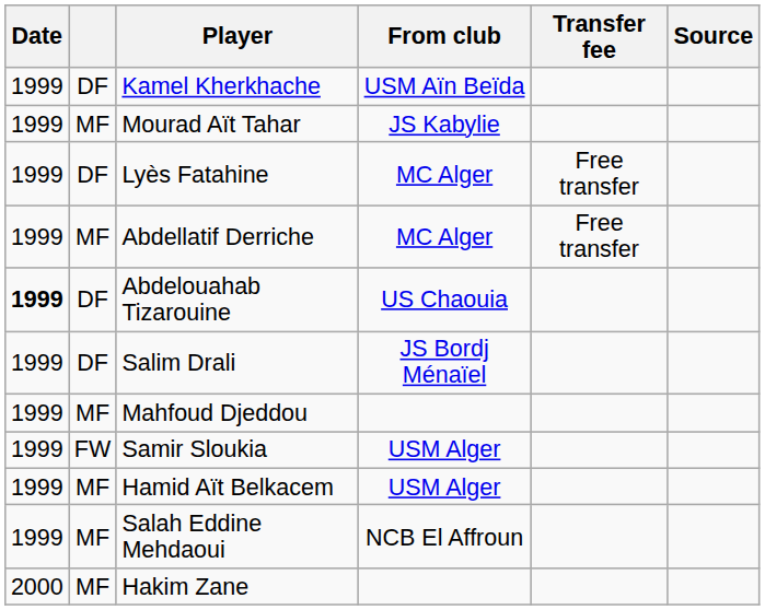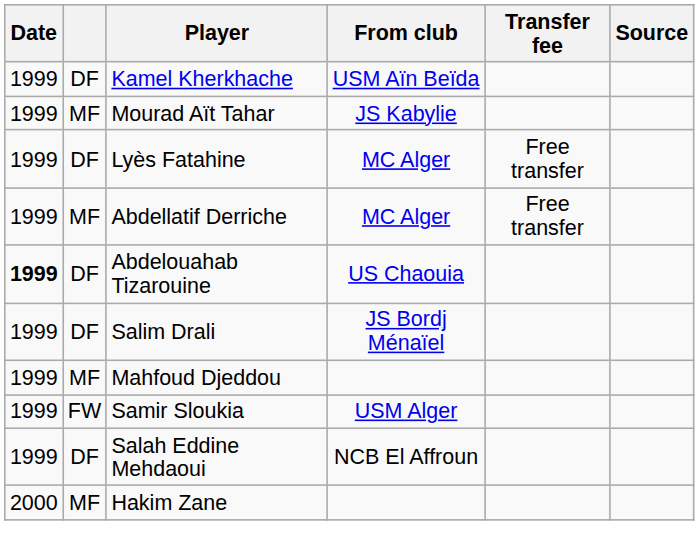 <table class="wikitable sortable" style="width:70%; text-align:center; font-size:85%; text-align:centre;">
 <tr>
 <th><strong>Date</strong></th>
 <th><strong></strong></th>
 <th><strong>Player</strong></th>
 <th><strong>From club</strong></th>
 <th><strong>Transfer fee</strong></th>
 <th><strong>Source</strong></th>
 </tr>
 <tr>
 <td>1999</td>
 <td>DF</td>
 <td align="left"> <a href='#'>Kamel Kherkhache</a></td>
 <td><a href='#'>USM Aïn Beïda</a></td>
 <td></td>
 <td></td>
 </tr>
 <tr>
 <td>1999</td>
 <td>MF</td>
 <td align="left"> Mourad Aït Tahar</td>
 <td><a href='#'>JS Kabylie</a></td>
 <td></td>
 <td></td>
 </tr>
 <tr>
 <td>1999</td>
 <td>DF</td>
 <td align="left"> Lyès Fatahine</td>
 <td><a href='#'>MC Alger</a></td>
 <td>Free transfer</td>
 <td></td>
 </tr>
 <tr>
 <td>1999</td>
 <td>MF</td>
 <td align="left"> Abdellatif Derriche</td>
 <td><a href='#'>MC Alger</a></td>
 <td>Free transfer</td>
 <td></td>
 </tr>
 <tr>
 <td><strong>1999</strong></td>
 <td>DF</td>
 <td align="left"> Abdelouahab Tizarouine</td>
 <td><a href='#'>US Chaouia</a></td>
 <td></td>
 <td></td>
 </tr>
 <tr>
 <td>1999</td>
 <td>DF</td>
 <td align="left"> Salim Drali</td>
 <td><a href='#'>JS Bordj Ménaïel</a></td>
 <td></td>
 <td></td>
 </tr>
 <tr>
 <td>1999</td>
 <td>MF</td>
 <td align="left"> Mahfoud Djeddou</td>
 <td></td>
 <td></td>
 <td></td>
 </tr>
 <tr>
 <td>1999</td>
 <td>FW</td>
 <td align="left"> Samir Sloukia</td>
 <td><a href='#'>USM Alger</a></td>
 <td></td>
 <td></td>
 </tr>
 <tr>
 <td>1999</td>
-<td>MF</td>
-<td align="left"> Hamid Aït Belkacem</td>
-<td><a href='#'>USM Alger</a></td>
-<td></td>
-<td></td>
-</tr>
-<tr>
-<td>1999</td>
-<td>MF</td>
+<td>DF</td>
 <td align="left"> Salah Eddine Mehdaoui</td>
 <td>NCB El Affroun</td>
 <td></td>
 <td></td>
 </tr>
 <tr>
 <td>2000</td>
 <td>MF</td>
 <td align="left"> Hakim Zane</td>
 <td></td>
 <td></td>
 <td></td>
 </tr>
 </table>
